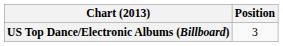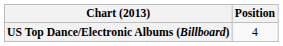 <table class="wikitable plainrowheaders" style="text-align:center">
 <tr>
 <th>Chart (2013)</th>
 <th>Position</th>
 </tr>
 <tr>
 <th scope="row">US Top Dance/Electronic Albums (<em>Billboard</em>)</th>
-<td>3</td>
+<td>4</td>
 </tr>
 </table>
